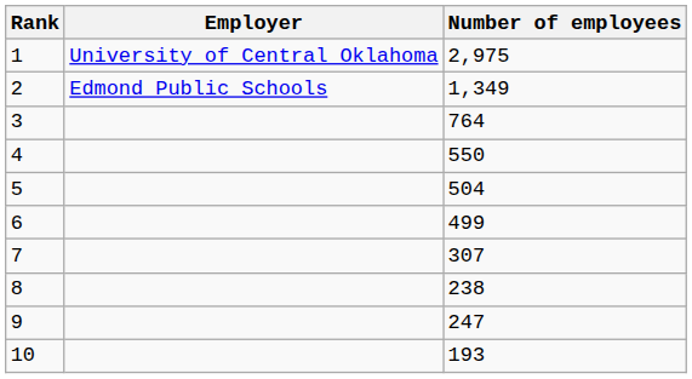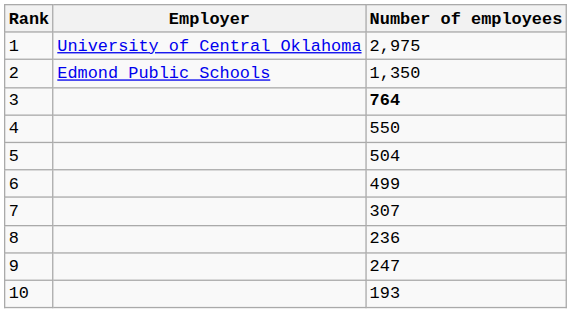 <table class="wikitable">
 <tr>
 <th>Rank</th>
 <th>Employer</th>
 <th>Number of employees</th>
 </tr>
 <tr>
 <td>1</td>
 <td><a href='#'>University of Central Oklahoma</a></td>
 <td>2,975</td>
 </tr>
 <tr>
 <td>2</td>
 <td><a href='#'>Edmond Public Schools</a></td>
-<td>1,349</td>
+<td>1,350</td>
 </tr>
 <tr>
 <td>3</td>
 <td></td>
-<td>764</td>
+<td><strong>764</strong></td>
 </tr>
 <tr>
 <td>4</td>
 <td></td>
 <td>550</td>
 </tr>
 <tr>
 <td>5</td>
 <td></td>
 <td>504</td>
 </tr>
 <tr>
 <td>6</td>
 <td></td>
 <td>499</td>
 </tr>
 <tr>
 <td>7</td>
 <td></td>
 <td>307</td>
 </tr>
 <tr>
 <td>8</td>
 <td></td>
-<td>238</td>
+<td>236</td>
 </tr>
 <tr>
 <td>9</td>
 <td></td>
 <td>247</td>
 </tr>
 <tr>
 <td>10</td>
 <td></td>
 <td>193</td>
 </tr>
 </table>
